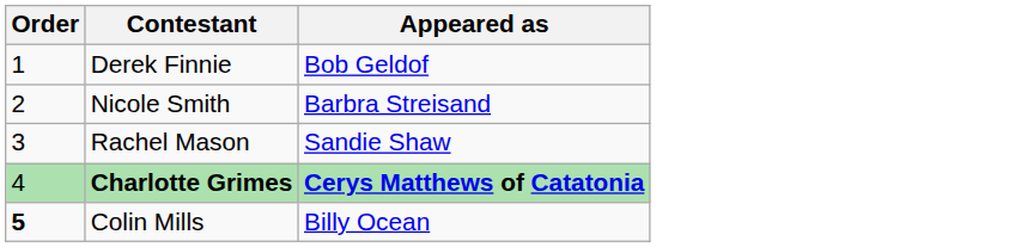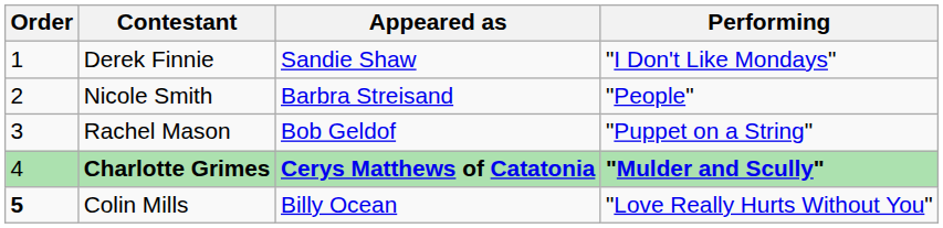 <table class="wikitable">
 <tr>
 <th>Order</th>
 <th>Contestant</th>
 <th>Appeared as</th>
+<th>Performing</th>
 </tr>
 <tr>
 <td>1</td>
 <td>Derek Finnie</td>
-<td><a href='#'>Bob Geldof</a></td>
+<td><a href='#'>Sandie Shaw</a></td>
+<td>"<a href='#'>I Don't Like Mondays</a>"</td>
 </tr>
 <tr>
 <td>2</td>
 <td>Nicole Smith</td>
 <td><a href='#'>Barbra Streisand</a></td>
+<td>"<a href='#'>People</a>"</td>
 </tr>
 <tr>
 <td>3</td>
 <td>Rachel Mason</td>
-<td><a href='#'>Sandie Shaw</a></td>
+<td><a href='#'>Bob Geldof</a></td>
+<td>"<a href='#'>Puppet on a String</a>"</td>
 </tr>
 <tr style="background:#ACE1AF;">
 <td>4</td>
 <td><strong>Charlotte Grimes</strong></td>
 <td><strong><a href='#'>Cerys Matthews</a> of <a href='#'>Catatonia</a></strong></td>
+<td><strong>"<a href='#'>Mulder and Scully</a>"</strong></td>
 </tr>
 <tr>
 <td><strong>5</strong></td>
 <td>Colin Mills</td>
 <td><a href='#'>Billy Ocean</a></td>
+<td>"<a href='#'>Love Really Hurts Without You</a>"</td>
 </tr>
 </table>
